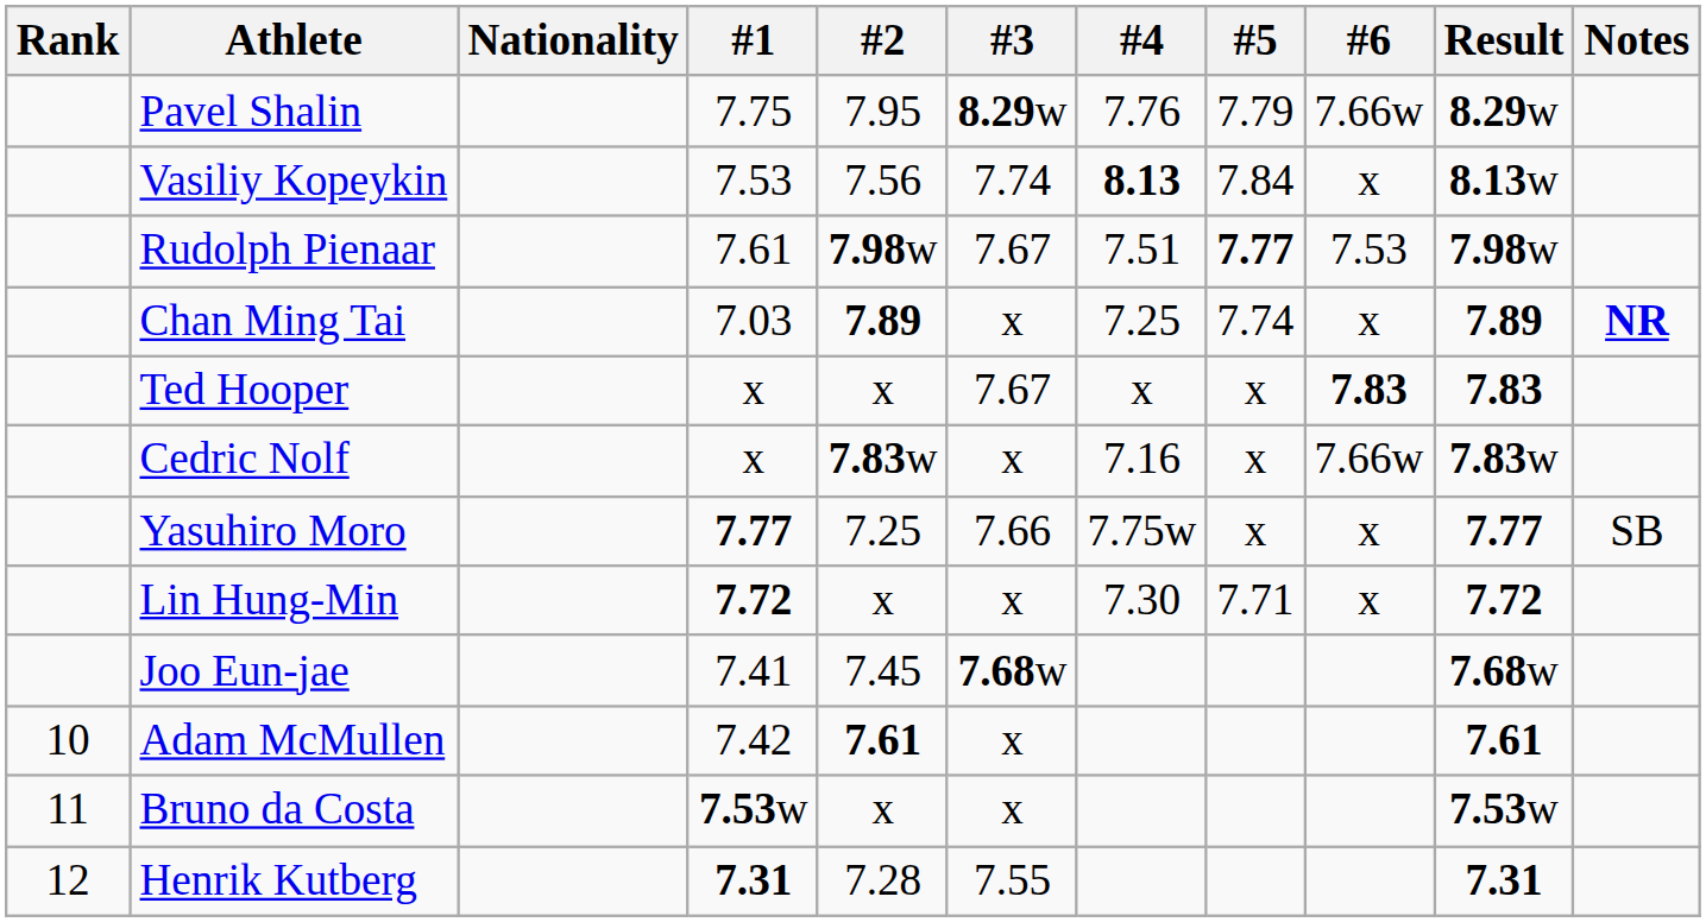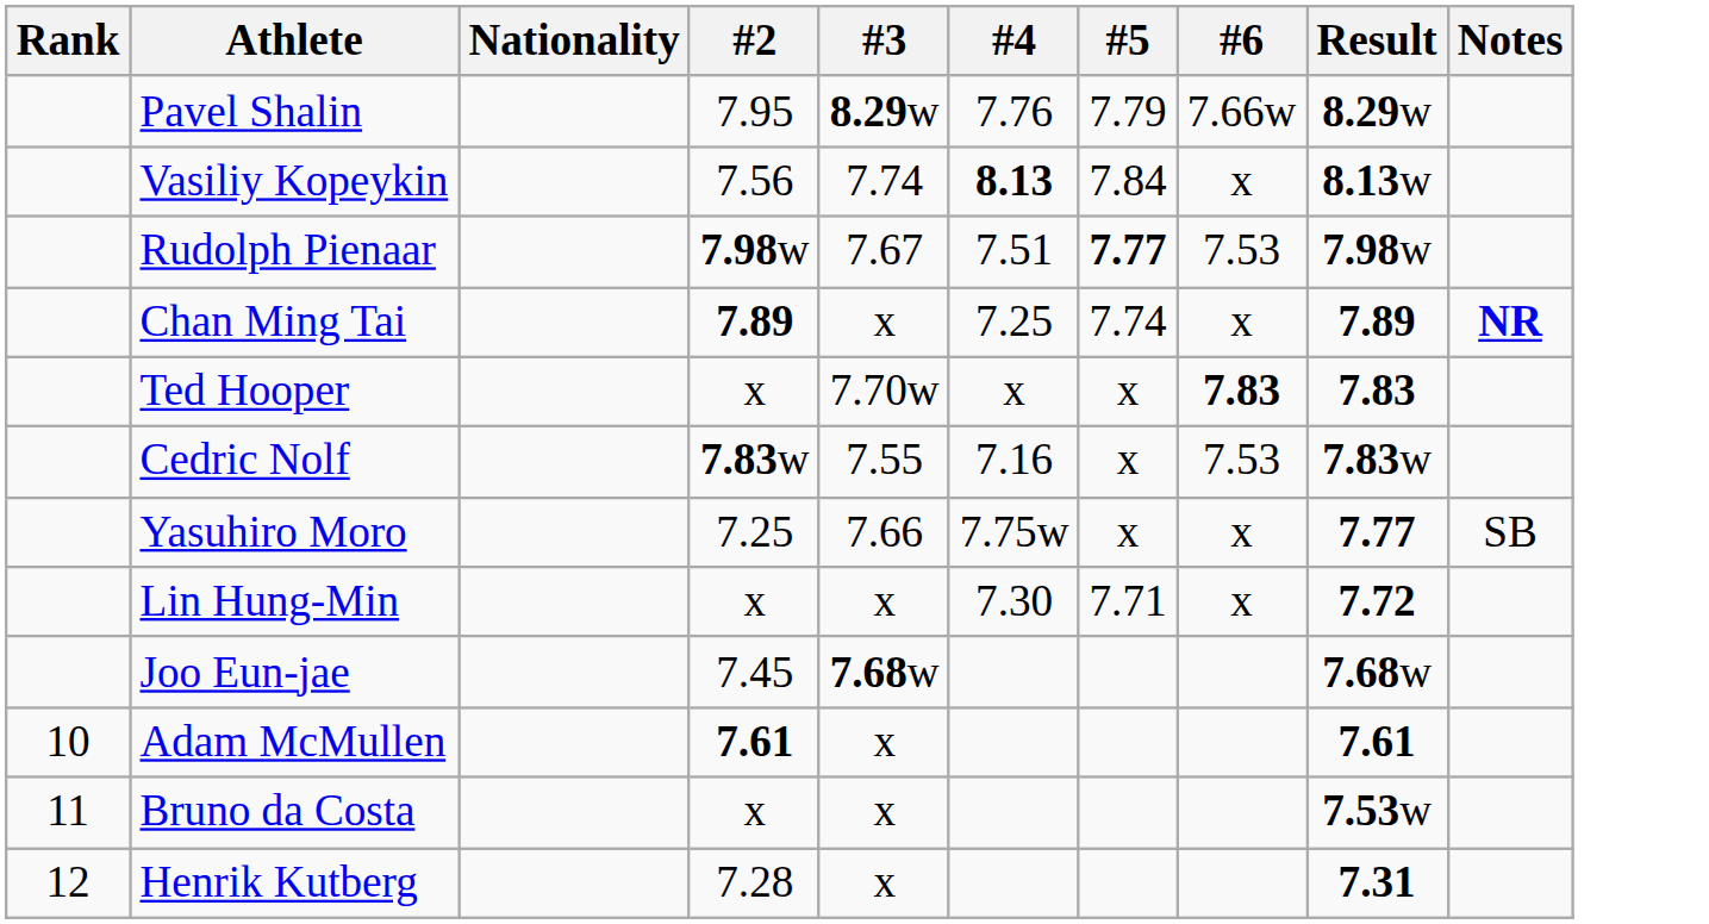 <table class="wikitable sortable" style="text-align:center">
 <tr>
 <th>Rank</th>
 <th>Athlete</th>
 <th>Nationality</th>
-<th>#1</th>
 <th>#2</th>
 <th>#3</th>
 <th>#4</th>
 <th>#5</th>
 <th>#6</th>
 <th>Result</th>
 <th>Notes</th>
 </tr>
 <tr>
 <td></td>
 <td align="left"><a href='#'>Pavel Shalin</a></td>
 <td align=left></td>
-<td>7.75</td>
 <td>7.95</td>
 <td><strong>8.29</strong>w</td>
 <td>7.76</td>
 <td>7.79</td>
 <td>7.66w</td>
 <td><strong>8.29</strong>w</td>
 <td></td>
 </tr>
 <tr>
 <td></td>
 <td align="left"><a href='#'>Vasiliy Kopeykin</a></td>
 <td align=left></td>
-<td>7.53</td>
 <td>7.56</td>
 <td>7.74</td>
 <td><strong>8.13</strong></td>
 <td>7.84</td>
 <td>x</td>
 <td><strong>8.13</strong>w</td>
 <td></td>
 </tr>
 <tr>
 <td></td>
 <td align="left"><a href='#'>Rudolph Pienaar</a></td>
 <td align=left></td>
-<td>7.61</td>
 <td><strong>7.98</strong>w</td>
 <td>7.67</td>
 <td>7.51</td>
 <td><strong>7.77</strong></td>
 <td>7.53</td>
 <td><strong>7.98</strong>w</td>
 <td></td>
 </tr>
 <tr>
 <td></td>
 <td align="left"><a href='#'>Chan Ming Tai</a></td>
 <td align=left></td>
-<td>7.03</td>
 <td><strong>7.89</strong></td>
 <td>x</td>
 <td>7.25</td>
 <td>7.74</td>
 <td>x</td>
 <td><strong>7.89</strong></td>
 <td><strong><a href='#'>NR</a></strong></td>
 </tr>
 <tr>
 <td></td>
 <td align="left"><a href='#'>Ted Hooper</a></td>
 <td align=left></td>
 <td>x</td>
-<td>x</td>
-<td>7.67</td>
+<td>7.70w</td>
 <td>x</td>
 <td>x</td>
 <td><strong>7.83</strong></td>
 <td><strong>7.83</strong></td>
 <td></td>
 </tr>
 <tr>
 <td></td>
 <td align="left"><a href='#'>Cedric Nolf</a></td>
 <td align=left></td>
-<td>x</td>
 <td><strong>7.83</strong>w</td>
-<td>x</td>
+<td>7.55</td>
 <td>7.16</td>
 <td>x</td>
-<td>7.66w</td>
+<td>7.53</td>
 <td><strong>7.83</strong>w</td>
 <td></td>
 </tr>
 <tr>
 <td></td>
 <td align="left"><a href='#'>Yasuhiro Moro</a></td>
 <td align=left></td>
-<td><strong>7.77</strong></td>
 <td>7.25</td>
 <td>7.66</td>
 <td>7.75w</td>
 <td>x</td>
 <td>x</td>
 <td><strong>7.77</strong></td>
 <td>SB</td>
 </tr>
 <tr>
 <td></td>
 <td align="left"><a href='#'>Lin Hung-Min</a></td>
 <td align=left></td>
-<td><strong>7.72</strong></td>
 <td>x</td>
 <td>x</td>
 <td>7.30</td>
 <td>7.71</td>
 <td>x</td>
 <td><strong>7.72</strong></td>
 <td></td>
 </tr>
 <tr>
 <td></td>
 <td align="left"><a href='#'>Joo Eun-jae</a></td>
 <td align=left></td>
-<td>7.41</td>
 <td>7.45</td>
 <td><strong>7.68</strong>w</td>
 <td></td>
 <td></td>
 <td></td>
 <td><strong>7.68</strong>w</td>
 <td></td>
 </tr>
 <tr>
 <td>10</td>
 <td align="left"><a href='#'>Adam McMullen</a></td>
 <td align=left></td>
-<td>7.42</td>
 <td><strong>7.61</strong></td>
 <td>x</td>
 <td></td>
 <td></td>
 <td></td>
 <td><strong>7.61</strong></td>
 <td></td>
 </tr>
 <tr>
 <td>11</td>
 <td align="left"><a href='#'>Bruno da Costa</a></td>
 <td align=left></td>
-<td><strong>7.53</strong>w</td>
 <td>x</td>
 <td>x</td>
 <td></td>
 <td></td>
 <td></td>
 <td><strong>7.53</strong>w</td>
 <td></td>
 </tr>
 <tr>
 <td>12</td>
 <td align="left"><a href='#'>Henrik Kutberg</a></td>
 <td align=left></td>
-<td><strong>7.31</strong></td>
 <td>7.28</td>
-<td>7.55</td>
+<td>x</td>
 <td></td>
 <td></td>
 <td></td>
 <td><strong>7.31</strong></td>
 <td></td>
 </tr>
 </table>
